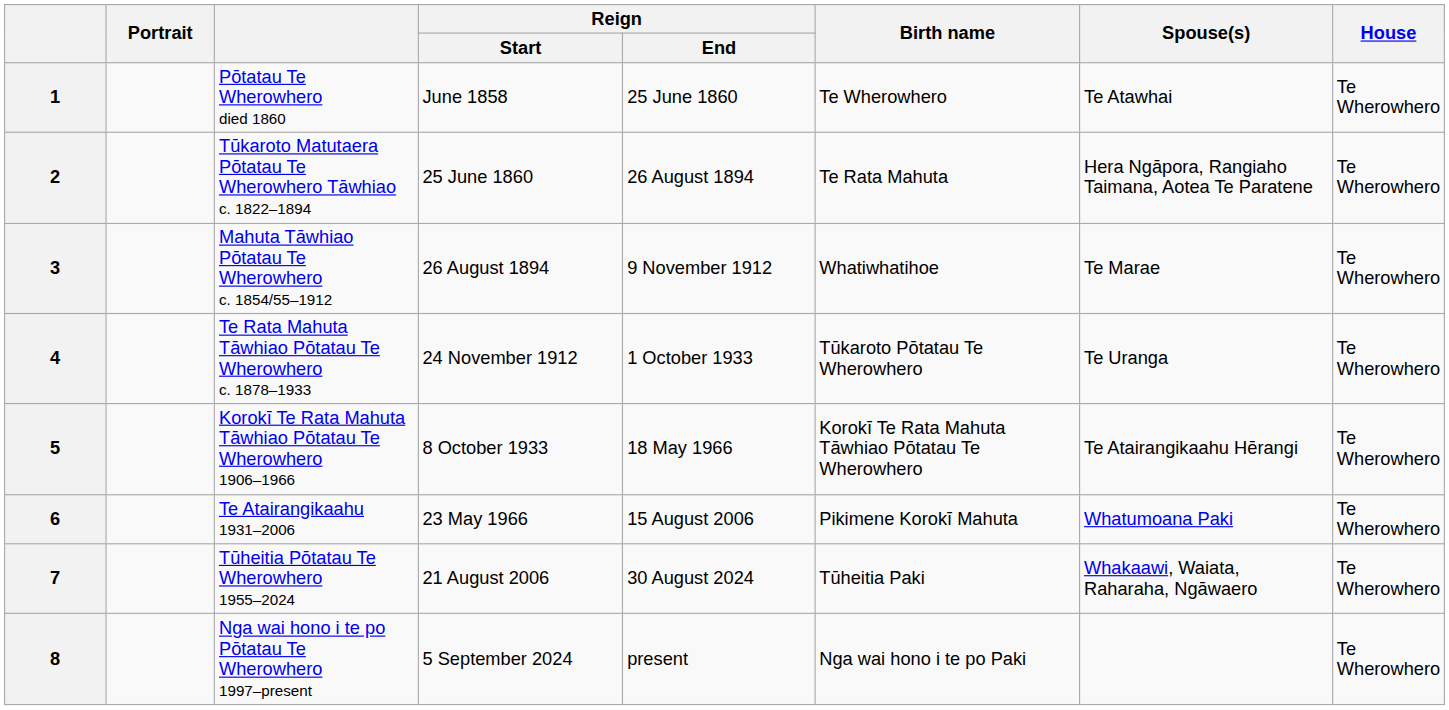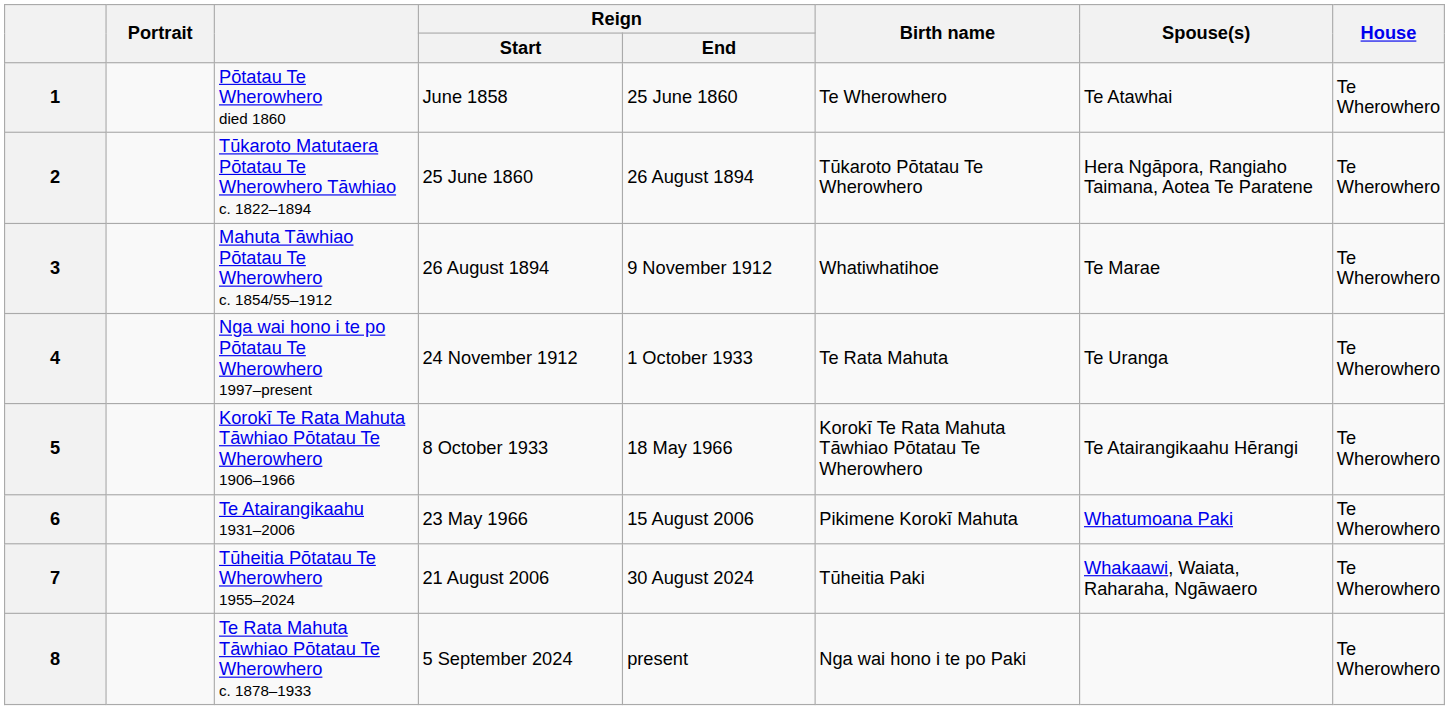 <table class="wikitable" style="width:100%;">
 <tr>
 <th rowspan="2" style="width: 8%;"></th>
 <th rowspan="2" style="width: 8%;">Portrait</th>
 <th rowspan="2" style="width: 15%;"></th>
 <th colspan="2" style="width: 30%;">Reign</th>
 <th rowspan="2" style="width: 20%;">Birth name</th>
 <th rowspan="2" style="width: 20%;">Spouse(s)</th>
 <th rowspan="2"><a href='#'>House</a></th>
 </tr>
 <tr>
 <th>Start</th>
 <th>End</th>
 </tr>
 <tr>
 <th>1</th>
 <td></td>
 <td><a href='#'>Pōtatau Te Wherowhero</a><br><small>died 1860</small></td>
 <td>June 1858</td>
 <td>25 June 1860</td>
 <td>Te Wherowhero</td>
 <td>Te Atawhai</td>
 <td>Te Wherowhero</td>
 </tr>
 <tr>
 <th>2</th>
 <td></td>
 <td><a href='#'>Tūkaroto Matutaera Pōtatau Te Wherowhero Tāwhiao</a><br><small>c. 1822–1894</small></td>
 <td>25 June 1860</td>
 <td>26 August 1894</td>
-<td>Te Rata Mahuta</td>
+<td>Tūkaroto Pōtatau Te Wherowhero</td>
 <td>Hera Ngāpora, Rangiaho Taimana, Aotea Te Paratene</td>
 <td>Te Wherowhero</td>
 </tr>
 <tr>
 <th>3</th>
 <td></td>
 <td><a href='#'>Mahuta Tāwhiao Pōtatau Te Wherowhero</a><br><small>c. 1854/55–1912</small></td>
 <td>26 August 1894</td>
 <td>9 November 1912</td>
 <td>Whatiwhatihoe</td>
 <td>Te Marae</td>
 <td>Te Wherowhero</td>
 </tr>
 <tr>
 <th>4</th>
 <td></td>
-<td><a href='#'>Te Rata Mahuta Tāwhiao Pōtatau Te Wherowhero</a><br><small>c. 1878–1933</small></td>
+<td><a href='#'>Nga wai hono i te po Pōtatau Te Wherowhero</a><br><small>1997–present</small></td>
 <td>24 November 1912</td>
 <td>1 October 1933</td>
-<td>Tūkaroto Pōtatau Te Wherowhero</td>
+<td>Te Rata Mahuta</td>
 <td>Te Uranga</td>
 <td>Te Wherowhero</td>
 </tr>
 <tr>
 <th>5</th>
 <td></td>
 <td><a href='#'>Korokī Te Rata Mahuta Tāwhiao Pōtatau Te Wherowhero</a><br><small>1906–1966</small></td>
 <td>8 October 1933</td>
 <td>18 May 1966</td>
 <td>Korokī Te Rata Mahuta Tāwhiao Pōtatau Te Wherowhero</td>
 <td>Te Atairangikaahu Hērangi</td>
 <td>Te Wherowhero</td>
 </tr>
 <tr>
 <th>6</th>
 <td></td>
 <td><a href='#'>Te Atairangikaahu</a><br><small>1931–2006</small></td>
 <td>23 May 1966</td>
 <td>15 August 2006</td>
 <td>Pikimene Korokī Mahuta</td>
 <td><a href='#'>Whatumoana Paki</a></td>
 <td>Te Wherowhero</td>
 </tr>
 <tr>
 <th>7</th>
 <td></td>
 <td><a href='#'>Tūheitia Pōtatau Te Wherowhero</a><br><small>1955–2024</small></td>
 <td>21 August 2006</td>
 <td>30 August 2024</td>
 <td>Tūheitia Paki</td>
 <td><a href='#'>Whakaawi</a>, Waiata, Raharaha, Ngāwaero</td>
 <td>Te Wherowhero</td>
 </tr>
 <tr>
 <th>8</th>
 <td></td>
-<td><a href='#'>Nga wai hono i te po Pōtatau Te Wherowhero</a><br><small>1997–present</small></td>
+<td><a href='#'>Te Rata Mahuta Tāwhiao Pōtatau Te Wherowhero</a><br><small>c. 1878–1933</small></td>
 <td>5 September 2024</td>
 <td>present</td>
 <td>Nga wai hono i te po Paki</td>
 <td></td>
 <td>Te Wherowhero</td>
 </tr>
 </table>
